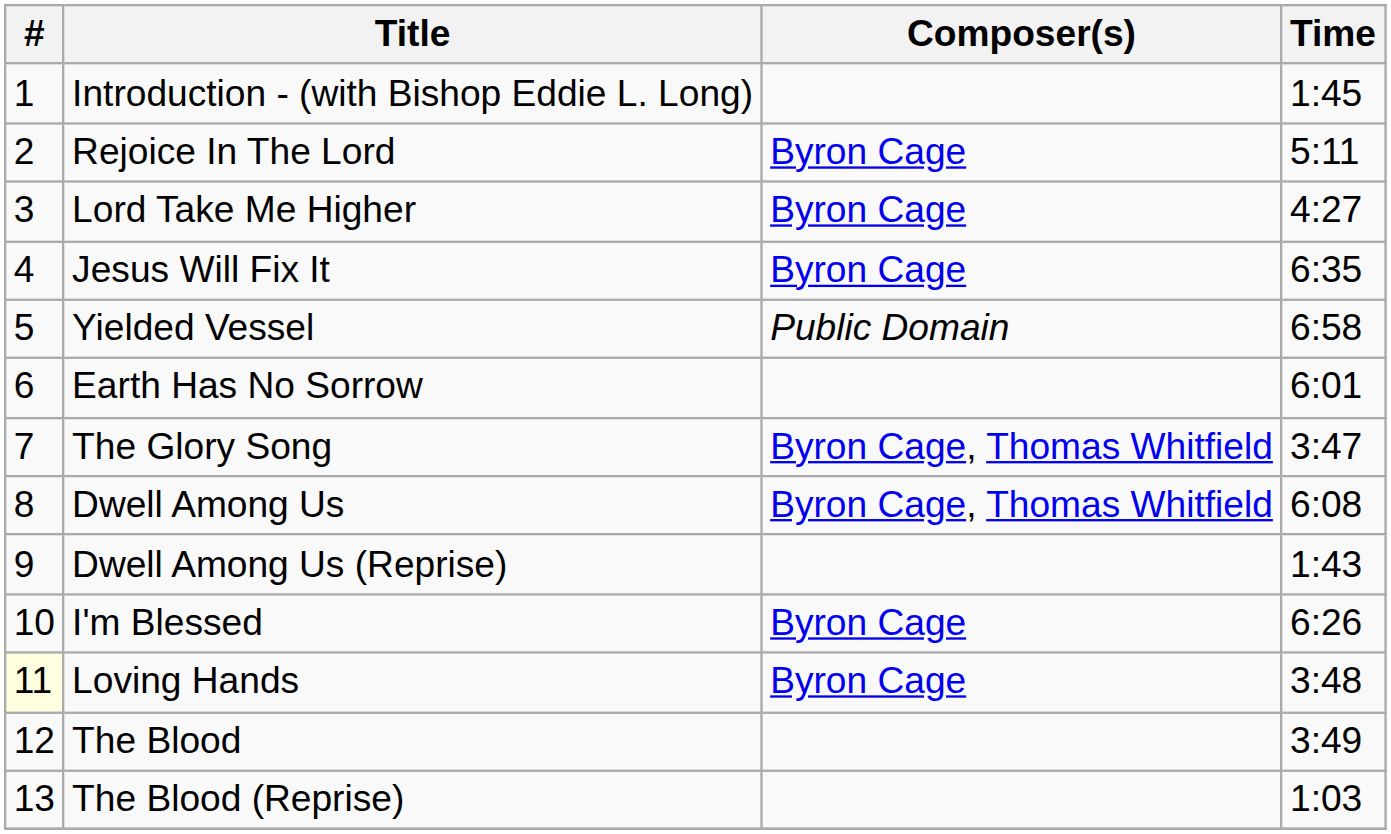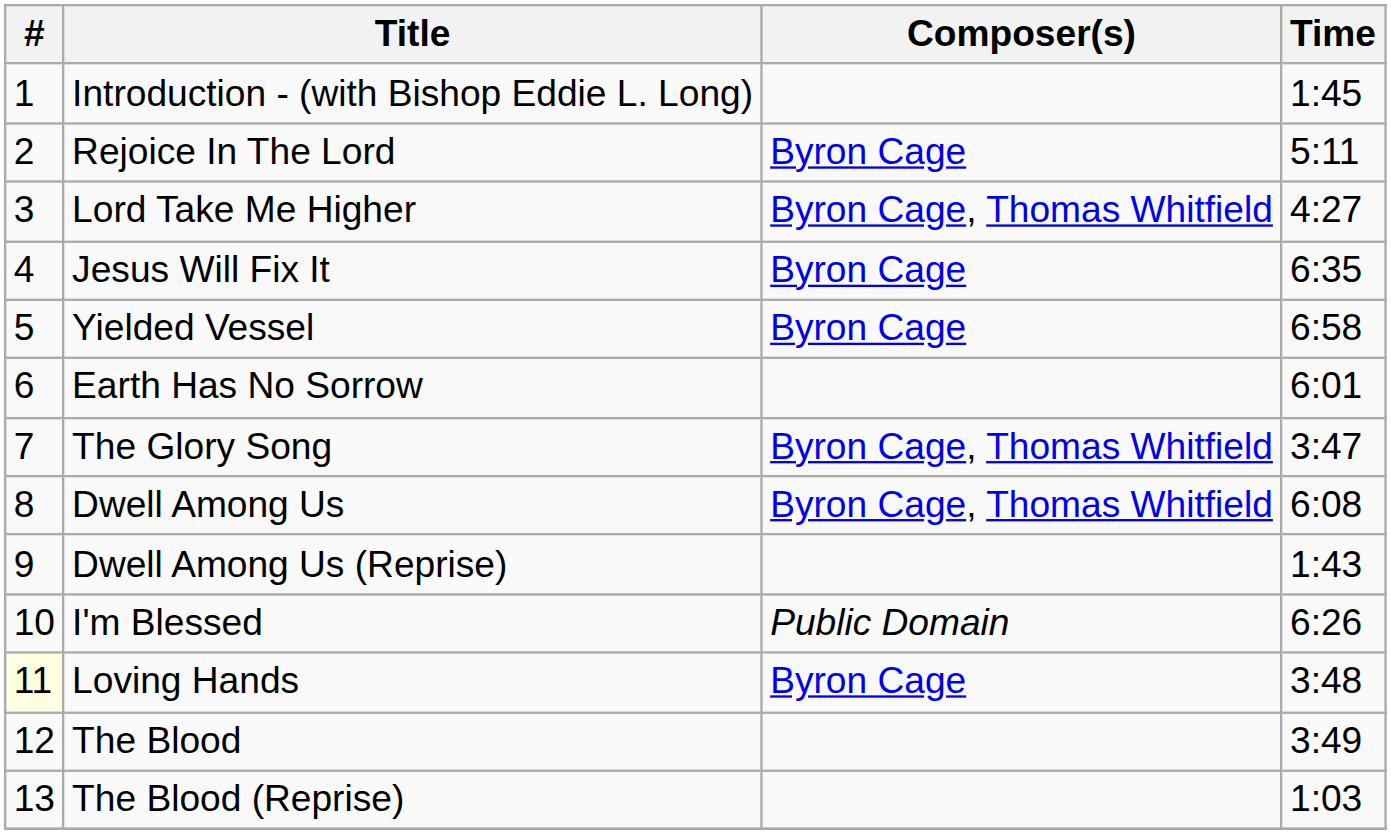 <table class="wikitable">
 <tr>
 <th align="left">#</th>
 <th align=left>Title</th>
 <th align=left>Composer(s)</th>
 <th align=left>Time</th>
 </tr>
 <tr>
 <td align=left>1</td>
 <td align=left>Introduction - (with Bishop Eddie L. Long)</td>
 <td align=left></td>
 <td align=left>1:45</td>
 </tr>
 <tr>
 <td align=left>2</td>
 <td align=left>Rejoice In The Lord</td>
 <td align=left><a href='#'>Byron Cage</a></td>
 <td align=left>5:11</td>
 </tr>
 <tr>
 <td align=left>3</td>
 <td align=left>Lord Take Me Higher</td>
-<td align=left><a href='#'>Byron Cage</a></td>
+<td align=left><a href='#'>Byron Cage</a>, <a href='#'>Thomas Whitfield</a></td>
 <td align=left>4:27</td>
 </tr>
 <tr>
 <td align=left>4</td>
 <td align=left>Jesus Will Fix It</td>
 <td align=left><a href='#'>Byron Cage</a></td>
 <td align=left>6:35</td>
 </tr>
 <tr>
 <td align=left>5</td>
 <td align=left>Yielded Vessel</td>
-<td align=left><em>Public Domain</em></td>
+<td align=left><a href='#'>Byron Cage</a></td>
 <td align=left>6:58</td>
 </tr>
 <tr>
 <td align=left>6</td>
 <td align=left>Earth Has No Sorrow</td>
 <td align=left></td>
 <td align=left>6:01</td>
 </tr>
 <tr>
 <td align=left>7</td>
 <td align=left>The Glory Song</td>
 <td align=left><a href='#'>Byron Cage</a>, <a href='#'>Thomas Whitfield</a></td>
 <td align=left>3:47</td>
 </tr>
 <tr>
 <td align=left>8</td>
 <td align=left>Dwell Among Us</td>
 <td align=left><a href='#'>Byron Cage</a>, <a href='#'>Thomas Whitfield</a></td>
 <td align=left>6:08</td>
 </tr>
 <tr>
 <td align=left>9</td>
 <td align=left>Dwell Among Us (Reprise)</td>
 <td align=left></td>
 <td align=left>1:43</td>
 </tr>
 <tr>
 <td align=left>10</td>
 <td align=left>I'm Blessed</td>
-<td align=left><a href='#'>Byron Cage</a></td>
+<td align=left><em>Public Domain</em></td>
 <td align=left>6:26</td>
 </tr>
 <tr>
 <td align=left style="background: lightyellow;">11</td>
 <td align=left>Loving Hands</td>
 <td align=left><a href='#'>Byron Cage</a></td>
 <td align=left>3:48</td>
 </tr>
 <tr>
 <td align=left>12</td>
 <td align=left>The Blood</td>
 <td align=left></td>
 <td align=left>3:49</td>
 </tr>
 <tr>
 <td align=left>13</td>
 <td align=left>The Blood (Reprise)</td>
 <td align=left></td>
 <td align=left>1:03</td>
 </tr>
 <tr>
 </tr>
 </table>
